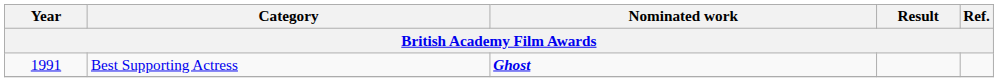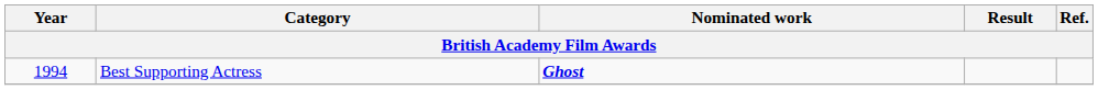 <table class=wikitable>
 <tr>
 <th scope="col" style="width:5em;">Year</th>
 <th scope="col" style="width:26em;">Category</th>
 <th scope="col" style="width:25em;">Nominated work</th>
 <th scope="col" style="width:5em;">Result</th>
 <th>Ref.</th>
 </tr>
 <tr>
 <th colspan=5><a href='#'>British Academy Film Awards</a></th>
 </tr>
 <tr>
-<td style="text-align:center;"><a href='#'>1991</a></td>
+<td style="text-align:center;"><a href='#'>1994</a></td>
 <td><a href='#'>Best Supporting Actress</a></td>
 <td><strong><em><a href='#'>Ghost</a></em></strong></td>
 <td></td>
 <td style="text-align:center;"></td>
 </tr>
 <tr>
 </tr>
 </table>
